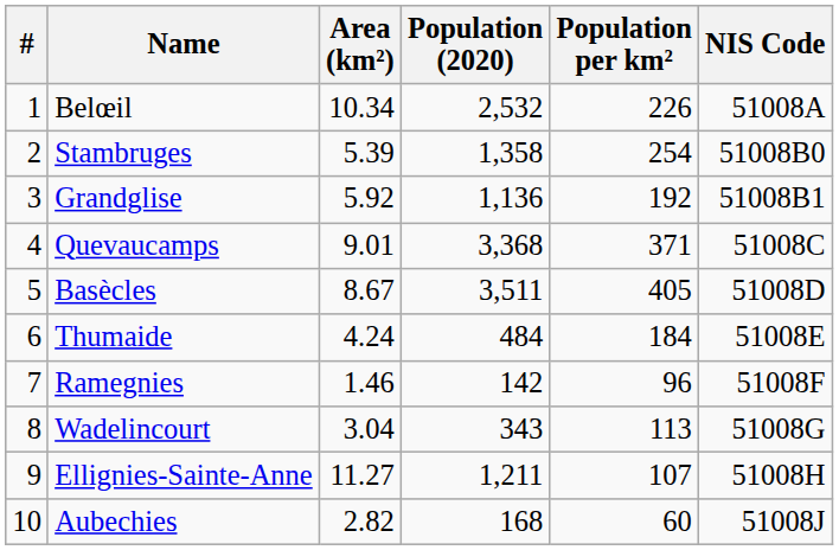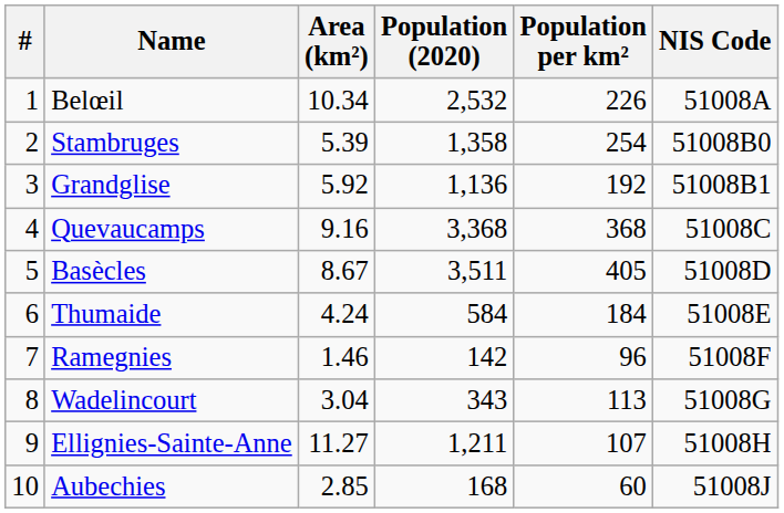 <table class="wikitable sortable" style="text-align:right">
 <tr>
 <th>#</th>
 <th>Name</th>
 <th>Area<br>(km²)</th>
 <th>Population<br>(2020)</th>
 <th>Population<br>per km²</th>
 <th>NIS Code</th>
 </tr>
 <tr>
 <td>1</td>
 <td align="left">Belœil</td>
 <td>10.34</td>
 <td>2,532</td>
 <td>226</td>
 <td>51008A</td>
 </tr>
 <tr>
 <td>2</td>
 <td align="left"><a href='#'>Stambruges</a></td>
 <td>5.39</td>
 <td>1,358</td>
 <td>254</td>
 <td>51008B0</td>
 </tr>
 <tr>
 <td>3</td>
 <td align="left"><a href='#'>Grandglise</a></td>
 <td>5.92</td>
 <td>1,136</td>
 <td>192</td>
 <td>51008B1</td>
 </tr>
 <tr>
 <td>4</td>
 <td align="left"><a href='#'>Quevaucamps</a></td>
-<td>9.01</td>
+<td>9.16</td>
 <td>3,368</td>
-<td>371</td>
+<td>368</td>
 <td>51008C</td>
 </tr>
 <tr>
 <td>5</td>
 <td align="left"><a href='#'>Basècles</a></td>
 <td>8.67</td>
 <td>3,511</td>
 <td>405</td>
 <td>51008D</td>
 </tr>
 <tr>
 <td>6</td>
 <td align="left"><a href='#'>Thumaide</a></td>
 <td>4.24</td>
-<td>484</td>
+<td>584</td>
 <td>184</td>
 <td>51008E</td>
 </tr>
 <tr>
 <td>7</td>
 <td align="left"><a href='#'>Ramegnies</a></td>
 <td>1.46</td>
 <td>142</td>
 <td>96</td>
 <td>51008F</td>
 </tr>
 <tr>
 <td>8</td>
 <td align="left"><a href='#'>Wadelincourt</a></td>
 <td>3.04</td>
 <td>343</td>
 <td>113</td>
 <td>51008G</td>
 </tr>
 <tr>
 <td>9</td>
 <td align="left"><a href='#'>Ellignies-Sainte-Anne</a></td>
 <td>11.27</td>
 <td>1,211</td>
 <td>107</td>
 <td>51008H</td>
 </tr>
 <tr>
 <td>10</td>
 <td align="left"><a href='#'>Aubechies</a></td>
-<td>2.82</td>
+<td>2.85</td>
 <td>168</td>
 <td>60</td>
 <td>51008J</td>
 </tr>
 </table>
